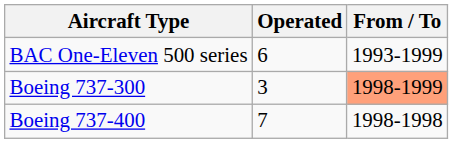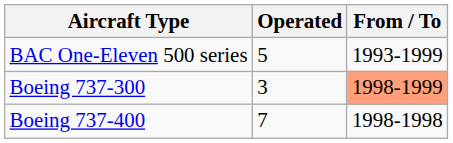 <table class="wikitable">
 <tr>
 <th>Aircraft Type</th>
 <th>Operated</th>
 <th>From / To</th>
 </tr>
 <tr>
 <td><a href='#'>BAC One-Eleven</a> 500 series</td>
-<td>6</td>
+<td>5</td>
 <td>1993-1999</td>
 </tr>
 <tr>
 <td><a href='#'>Boeing 737-300</a></td>
 <td>3</td>
 <td style="background: lightsalmon;">1998-1999</td>
 </tr>
 <tr>
 <td><a href='#'>Boeing 737-400</a></td>
 <td>7</td>
 <td>1998-1998</td>
 </tr>
 </table>
